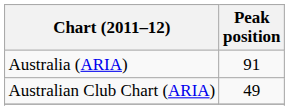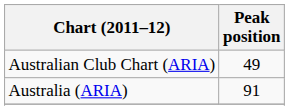 <table class="wikitable plainrowheaders sortable">
 <tr>
 <th scope="col">Chart (2011–12)</th>
 <th scope="col">Peak<br>position</th>
 </tr>
 <tr>
+<td>Australian Club Chart (<a href='#'>ARIA</a>)</td>
+<td style="text-align:center;">49</td>
+</tr>
+<tr>
 <td>Australia (<a href='#'>ARIA</a>)</td>
 <td style="text-align:center;">91</td>
-</tr>
-<tr>
-<td>Australian Club Chart (<a href='#'>ARIA</a>)</td>
-<td style="text-align:center;">49</td>
 </tr>
 <tr>
 </tr>
 <tr>
 </tr>
 <tr>
 </tr>
 <tr>
 </tr>
 <tr>
 </tr>
 </table>
